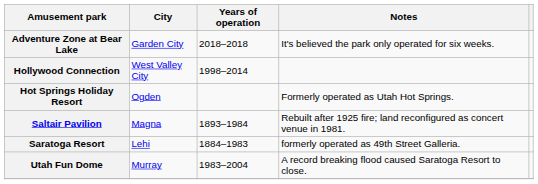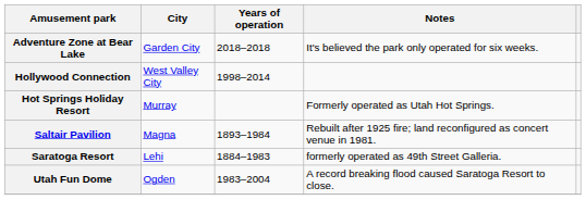 <table class="wikitable plainrowheaders sortable">
 <tr>
 <th scope="col">Amusement park</th>
 <th scope="col">City</th>
 <th scope="col">Years of operation</th>
 <th scope="col" class="unsortable">Notes</th>
 <th scope="col" class="unsortable"></th>
 </tr>
 <tr>
 <th scope="row">Adventure Zone at Bear Lake</th>
 <td><a href='#'>Garden City</a></td>
 <td>2018–2018</td>
 <td>It's believed the park only operated for six weeks.</td>
 <td style="text-align:center;"></td>
 </tr>
 <tr>
 <th scope="row">Hollywood Connection</th>
 <td><a href='#'>West Valley City</a></td>
 <td>1998–2014</td>
 <td></td>
 <td style="text-align:center;"></td>
 </tr>
 <tr>
 <th scope="row">Hot Springs Holiday Resort</th>
-<td><a href='#'>Ogden</a></td>
+<td><a href='#'>Murray</a></td>
 <td></td>
 <td>Formerly operated as Utah Hot Springs.</td>
 <td style="text-align:center;"></td>
 </tr>
 <tr>
 <th scope="row"><a href='#'>Saltair Pavilion</a></th>
 <td><a href='#'>Magna</a></td>
 <td>1893–1984</td>
 <td>Rebuilt after 1925 fire; land reconfigured as concert venue in 1981.</td>
 <td style="text-align:center;"></td>
 </tr>
 <tr>
 <th scope="row">Saratoga Resort</th>
 <td><a href='#'>Lehi</a></td>
 <td>1884–1983</td>
 <td>formerly operated as 49th Street Galleria.</td>
 <td style="text-align:center;"></td>
 </tr>
 <tr>
 <th scope="row">Utah Fun Dome</th>
-<td><a href='#'>Murray</a></td>
+<td><a href='#'>Ogden</a></td>
 <td>1983–2004</td>
 <td>A record breaking flood caused Saratoga Resort to close.</td>
 <td style="text-align:center;"></td>
 </tr>
 <tr>
 </tr>
 </table>
